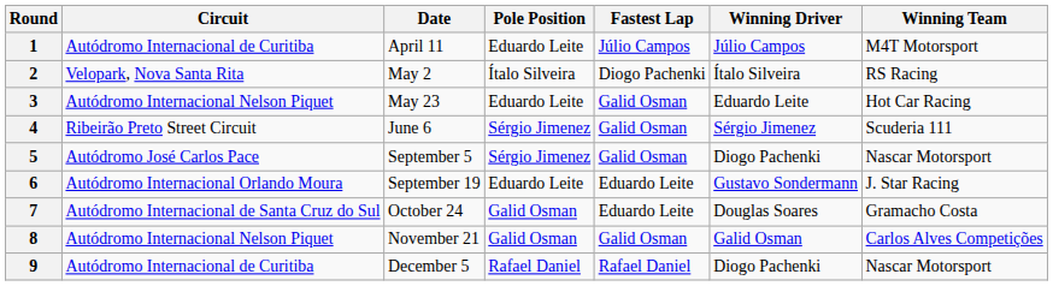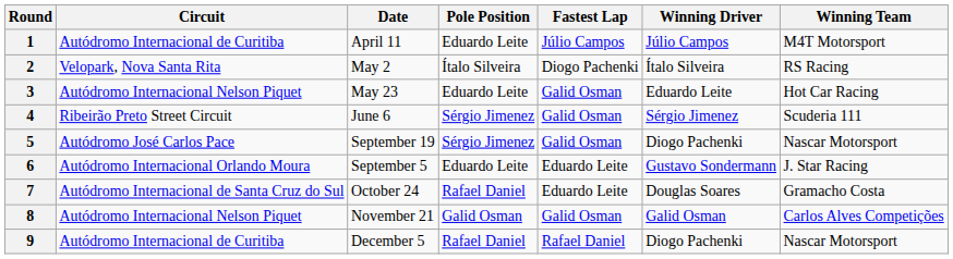 <table class="wikitable" style="font-size: 85%;">
 <tr>
 <th>Round</th>
 <th>Circuit</th>
 <th>Date</th>
 <th>Pole Position</th>
 <th>Fastest Lap</th>
 <th>Winning Driver</th>
 <th>Winning Team</th>
 </tr>
 <tr>
 <th>1</th>
 <td><a href='#'>Autódromo Internacional de Curitiba</a></td>
 <td>April 11</td>
 <td>Eduardo Leite</td>
 <td><a href='#'>Júlio Campos</a></td>
 <td><a href='#'>Júlio Campos</a></td>
 <td>M4T Motorsport</td>
 </tr>
 <tr>
 <th>2</th>
 <td><a href='#'>Velopark</a>, <a href='#'>Nova Santa Rita</a></td>
 <td>May 2</td>
 <td>Ítalo Silveira</td>
 <td>Diogo Pachenki</td>
 <td>Ítalo Silveira</td>
 <td>RS Racing</td>
 </tr>
 <tr>
 <th>3</th>
 <td><a href='#'>Autódromo Internacional Nelson Piquet</a></td>
 <td>May 23</td>
 <td>Eduardo Leite</td>
 <td><a href='#'>Galid Osman</a></td>
 <td>Eduardo Leite</td>
 <td>Hot Car Racing</td>
 </tr>
 <tr>
 <th>4</th>
 <td><a href='#'>Ribeirão Preto</a> Street Circuit</td>
 <td>June 6</td>
 <td><a href='#'>Sérgio Jimenez</a></td>
 <td><a href='#'>Galid Osman</a></td>
 <td><a href='#'>Sérgio Jimenez</a></td>
 <td>Scuderia 111</td>
 </tr>
 <tr>
 <th>5</th>
 <td><a href='#'>Autódromo José Carlos Pace</a></td>
-<td>September 5</td>
+<td>September 19</td>
 <td><a href='#'>Sérgio Jimenez</a></td>
 <td><a href='#'>Galid Osman</a></td>
 <td>Diogo Pachenki</td>
 <td>Nascar Motorsport</td>
 </tr>
 <tr>
 <th>6</th>
 <td><a href='#'>Autódromo Internacional Orlando Moura</a></td>
-<td>September 19</td>
+<td>September 5</td>
 <td>Eduardo Leite</td>
 <td>Eduardo Leite</td>
 <td><a href='#'>Gustavo Sondermann</a></td>
 <td>J. Star Racing</td>
 </tr>
 <tr>
 <th>7</th>
 <td><a href='#'>Autódromo Internacional de Santa Cruz do Sul</a></td>
 <td>October 24</td>
-<td><a href='#'>Galid Osman</a></td>
+<td><a href='#'>Rafael Daniel</a></td>
 <td>Eduardo Leite</td>
 <td>Douglas Soares</td>
 <td>Gramacho Costa</td>
 </tr>
 <tr>
 <th>8</th>
 <td><a href='#'>Autódromo Internacional Nelson Piquet</a></td>
 <td>November 21</td>
 <td><a href='#'>Galid Osman</a></td>
 <td><a href='#'>Galid Osman</a></td>
 <td><a href='#'>Galid Osman</a></td>
 <td><a href='#'>Carlos Alves Competições</a></td>
 </tr>
 <tr>
 <th>9</th>
 <td><a href='#'>Autódromo Internacional de Curitiba</a></td>
 <td>December 5</td>
 <td><a href='#'>Rafael Daniel</a></td>
 <td><a href='#'>Rafael Daniel</a></td>
 <td>Diogo Pachenki</td>
 <td>Nascar Motorsport</td>
 </tr>
 </table>
